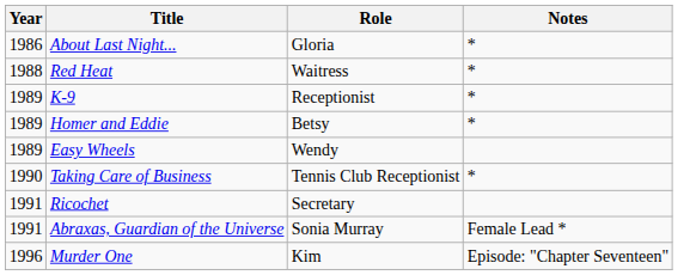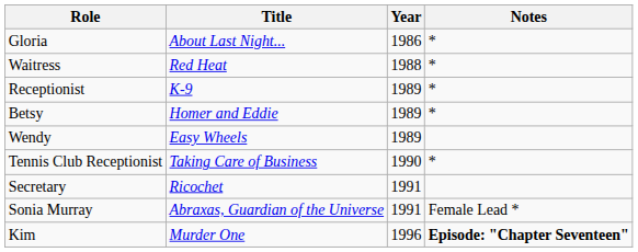 <table class="wikitable">
 <tr>
+<th>Role</th>
+<th>Title</th>
 <th>Year</th>
-<th>Title</th>
-<th>Role</th>
 <th>Notes</th>
 </tr>
 <tr>
+<td>Gloria</td>
+<td><em><a href='#'>About Last Night...</a></em></td>
 <td>1986</td>
-<td><em><a href='#'>About Last Night...</a></em></td>
-<td>Gloria</td>
 <td>*</td>
 </tr>
 <tr>
+<td>Waitress</td>
+<td><em><a href='#'>Red Heat</a></em></td>
 <td>1988</td>
-<td><em><a href='#'>Red Heat</a></em></td>
-<td>Waitress</td>
 <td>*</td>
 </tr>
 <tr>
+<td>Receptionist</td>
+<td><em><a href='#'>K-9</a></em></td>
 <td>1989</td>
-<td><em><a href='#'>K-9</a></em></td>
-<td>Receptionist</td>
 <td>*</td>
 </tr>
 <tr>
+<td>Betsy</td>
+<td><em><a href='#'>Homer and Eddie</a></em></td>
 <td>1989</td>
-<td><em><a href='#'>Homer and Eddie</a></em></td>
-<td>Betsy</td>
 <td>*</td>
 </tr>
 <tr>
+<td>Wendy</td>
+<td><em><a href='#'>Easy Wheels</a></em></td>
 <td>1989</td>
-<td><em><a href='#'>Easy Wheels</a></em></td>
-<td>Wendy</td>
 <td></td>
 </tr>
 <tr>
+<td>Tennis Club Receptionist</td>
+<td><em><a href='#'>Taking Care of Business</a></em></td>
 <td>1990</td>
-<td><em><a href='#'>Taking Care of Business</a></em></td>
-<td>Tennis Club Receptionist</td>
 <td>*</td>
 </tr>
 <tr>
+<td>Secretary</td>
+<td><em><a href='#'>Ricochet</a></em></td>
 <td>1991</td>
-<td><em><a href='#'>Ricochet</a></em></td>
-<td>Secretary</td>
 <td></td>
 </tr>
 <tr>
+<td>Sonia Murray</td>
+<td><em><a href='#'>Abraxas, Guardian of the Universe</a></em></td>
 <td>1991</td>
-<td><em><a href='#'>Abraxas, Guardian of the Universe</a></em></td>
-<td>Sonia Murray</td>
 <td>Female Lead *</td>
 </tr>
 <tr>
+<td>Kim</td>
+<td><em><a href='#'>Murder One</a></em></td>
 <td>1996</td>
-<td><em><a href='#'>Murder One</a></em></td>
-<td>Kim</td>
-<td>Episode: "Chapter Seventeen"</td>
+<td><strong>Episode: "Chapter Seventeen"</strong></td>
 </tr>
 </table>
